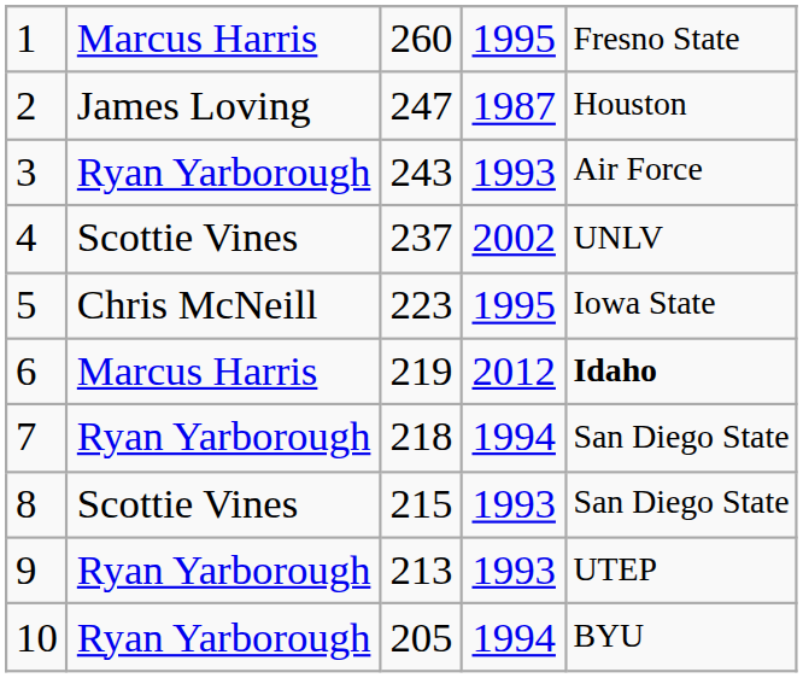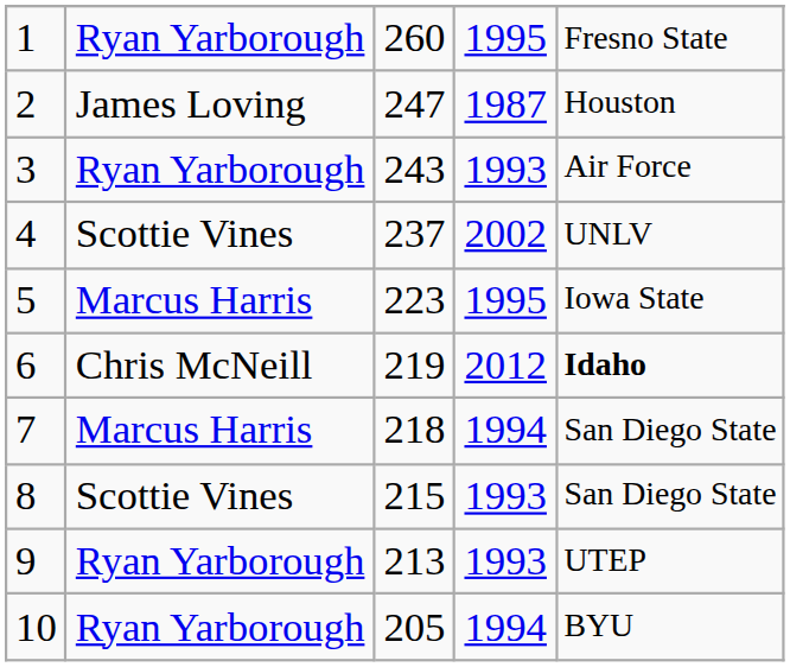 <table class="wikitable">
 <tr>
 </tr>
 <tr>
 <td>1</td>
-<td><a href='#'>Marcus Harris</a></td>
+<td><a href='#'>Ryan Yarborough</a></td>
 <td>260</td>
 <td><a href='#'>1995</a></td>
 <td style="font-size:80%;">Fresno State</td>
 </tr>
 <tr>
 <td>2</td>
 <td>James Loving</td>
 <td>247</td>
 <td><a href='#'>1987</a></td>
 <td style="font-size:80%;">Houston</td>
 </tr>
 <tr>
 <td>3</td>
 <td><a href='#'>Ryan Yarborough</a></td>
 <td>243</td>
 <td><a href='#'>1993</a></td>
 <td style="font-size:80%;">Air Force</td>
 </tr>
 <tr>
 <td>4</td>
 <td>Scottie Vines</td>
 <td>237</td>
 <td><a href='#'>2002</a></td>
 <td style="font-size:80%;">UNLV</td>
 </tr>
 <tr>
 <td>5</td>
-<td>Chris McNeill</td>
+<td><a href='#'>Marcus Harris</a></td>
 <td>223</td>
 <td><a href='#'>1995</a></td>
 <td style="font-size:80%;">Iowa State</td>
 </tr>
 <tr>
 <td>6</td>
-<td><a href='#'>Marcus Harris</a></td>
+<td>Chris McNeill</td>
 <td>219</td>
 <td><a href='#'>2012</a></td>
 <td style="font-size:80%;"><strong>Idaho</strong></td>
 </tr>
 <tr>
 <td>7</td>
-<td><a href='#'>Ryan Yarborough</a></td>
+<td><a href='#'>Marcus Harris</a></td>
 <td>218</td>
 <td><a href='#'>1994</a></td>
 <td style="font-size:80%;">San Diego State</td>
 </tr>
 <tr>
 <td>8</td>
 <td>Scottie Vines</td>
 <td>215</td>
 <td><a href='#'>1993</a></td>
 <td style="font-size:80%;">San Diego State</td>
 </tr>
 <tr>
 <td>9</td>
 <td><a href='#'>Ryan Yarborough</a></td>
 <td>213</td>
 <td><a href='#'>1993</a></td>
 <td style="font-size:80%;">UTEP</td>
 </tr>
 <tr>
 <td>10</td>
 <td><a href='#'>Ryan Yarborough</a></td>
 <td>205</td>
 <td><a href='#'>1994</a></td>
 <td style="font-size:80%;">BYU</td>
 </tr>
 </table>
